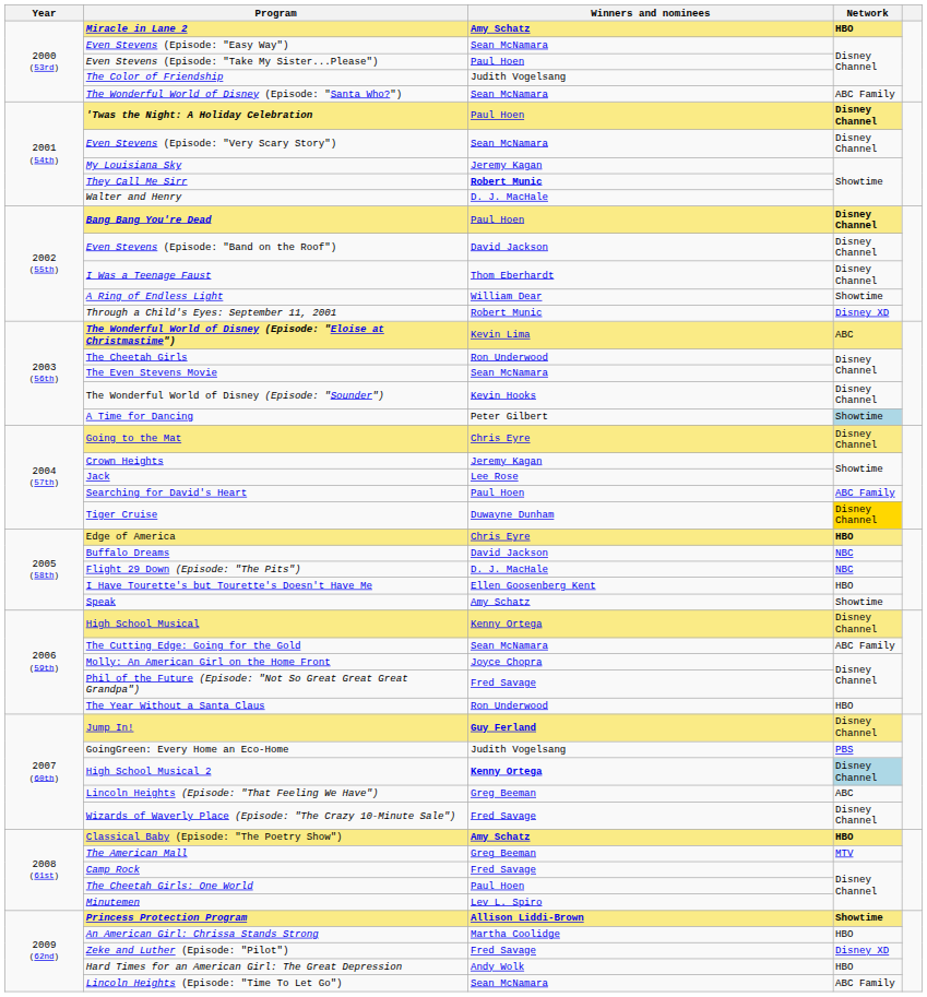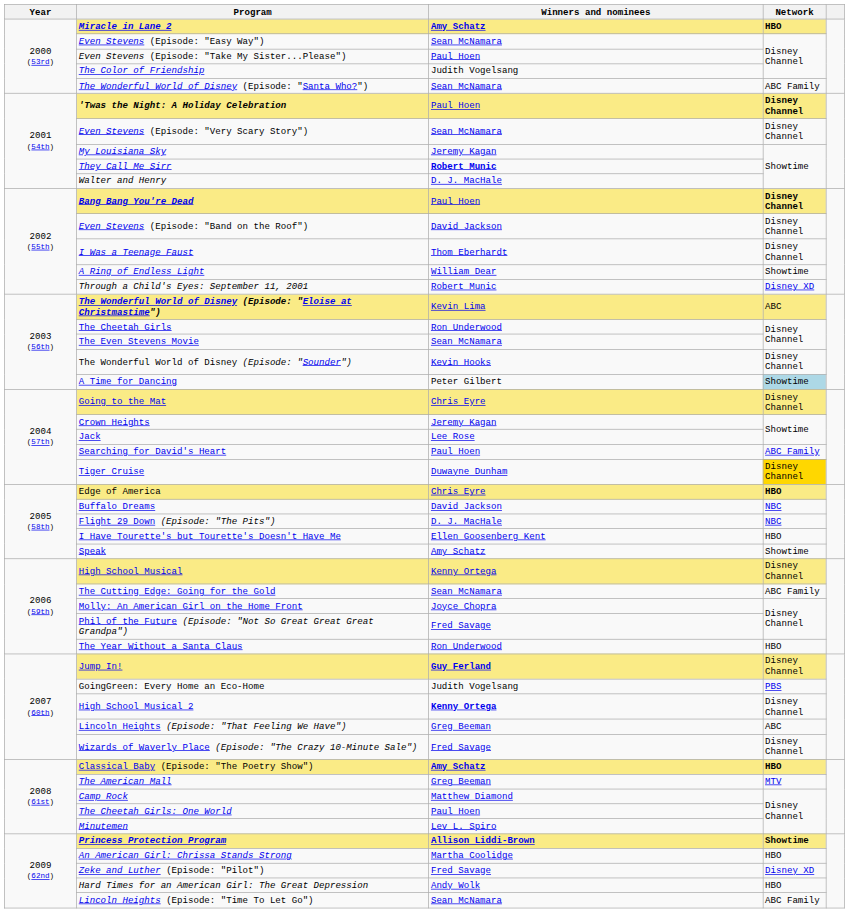 <table class="wikitable" width="95%" cellpadding="5">
 <tr>
 <th width="8%">Year</th>
 <th width="39%">Program</th>
 <th width="37%">Winners and nominees</th>
 <th width="7%">Network</th>
 <th width="2%"></th>
 </tr>
 <tr>
 <td rowspan="5" style="text-align:center;">2000<br><small>(<a href='#'>53rd</a>)</small></td>
 <td style="background:#FAEB86;"><strong><em><a href='#'>Miracle in Lane 2</a></em></strong></td>
 <td style="background:#FAEB86;"><strong><a href='#'>Amy Schatz</a></strong></td>
 <td style="background:#FAEB86;"><strong>HBO</strong></td>
 <td rowspan="5" style="text-align:center;"></td>
 </tr>
 <tr>
 <td><em><a href='#'>Even Stevens</a></em> (Episode: "Easy Way")</td>
 <td><a href='#'>Sean McNamara</a></td>
 <td rowspan=3>Disney Channel</td>
 </tr>
 <tr>
 <td><em>Even Stevens</em> (Episode: "Take My Sister...Please")</td>
 <td><a href='#'>Paul Hoen</a></td>
 </tr>
 <tr>
 <td><em><a href='#'>The Color of Friendship</a></em></td>
 <td>Judith Vogelsang</td>
 </tr>
 <tr>
 <td><em><a href='#'>The Wonderful World of Disney</a></em> (Episode: "<a href='#'>Santa Who?</a>")</td>
 <td><a href='#'>Sean McNamara</a></td>
 <td>ABC Family</td>
 </tr>
 <tr>
 <td rowspan="5" style="text-align:center;">2001<br><small>(<a href='#'>54th</a>)</small></td>
 <td style="background:#FAEB86;"><strong><em> 'Twas the Night: A Holiday Celebration</em></strong></td>
 <td style="background:#FAEB86;"></strong><a href='#'>Paul Hoen</a><strong></td>
 <td style="background:#FAEB86;"><strong>Disney Channel</strong></td>
 <td rowspan="5" style="text-align:center;"></td>
 </tr>
 <tr>
 <td><em><a href='#'>Even Stevens</a></em> (Episode: "Very Scary Story")</td>
 <td><a href='#'>Sean McNamara</a></td>
 <td>Disney Channel</td>
 </tr>
 <tr>
 <td><em><a href='#'>My Louisiana Sky</a></em></td>
 <td><a href='#'>Jeremy Kagan</a></td>
 <td rowspan=3>Showtime</td>
 </tr>
 <tr>
 <td><em><a href='#'>They Call Me Sirr</a></em></td>
 <td><strong><a href='#'>Robert Munic</a></strong></td>
 </tr>
 <tr>
 <td><em>Walter and Henry</em></td>
 <td><a href='#'>D. J. MacHale</a></td>
 </tr>
 <tr>
 <td rowspan="5" style="text-align:center;">2002<br><small>(<a href='#'>55th</a>)</small></td>
 <td style="background:#FAEB86;"><strong><em><a href='#'>Bang Bang You're Dead</a></em></strong></td>
 <td style="background:#FAEB86;"></strong><a href='#'>Paul Hoen</a><strong></td>
 <td style="background:#FAEB86;"><strong>Disney Channel</strong></td>
 <td rowspan="5" style="text-align:center;"></td>
 </tr>
 <tr>
 <td><em><a href='#'>Even Stevens</a></em> (Episode: "Band on the Roof")</td>
 <td><a href='#'>David Jackson</a></td>
 <td>Disney Channel</td>
 </tr>
 <tr>
 <td><em><a href='#'>I Was a Teenage Faust</a></em></td>
 <td><a href='#'>Thom Eberhardt</a></td>
 <td>Disney Channel</td>
 </tr>
 <tr>
 <td><em><a href='#'>A Ring of Endless Light</a></em></td>
 <td><a href='#'>William Dear</a></td>
 <td>Showtime</td>
 </tr>
 <tr>
 <td><em>Through a Child's Eyes: September 11, 2001</em></td>
 <td><a href='#'>Robert Munic</a></td>
 <td><a href='#'>Disney XD</a></td>
 </tr>
 <tr>
 <td rowspan="5" style="text-align:center;">2003<br><small>(<a href='#'>56th</a>)</small></td>
 <td style="background:#FAEB86;"><strong><em><a href='#'>The Wonderful World of Disney</a><em> (Episode: "<a href='#'>Eloise at Christmastime</a>")<strong></td>
 <td style="background:#FAEB86;"></strong><a href='#'>Kevin Lima</a><strong></td>
 <td style="background:#FAEB86;"></strong>ABC<strong></td>
 <td rowspan="5" style="text-align:center;"></td>
 </tr>
 <tr>
 <td></em><a href='#'>The Cheetah Girls</a><em></td>
 <td><a href='#'>Ron Underwood</a></td>
 <td rowspan=2>Disney Channel</td>
 </tr>
 <tr>
 <td></em><a href='#'>The Even Stevens Movie</a><em></td>
 <td><a href='#'>Sean McNamara</a></td>
 </tr>
 <tr>
 <td></em>The Wonderful World of Disney<em> (Episode: "<a href='#'>Sounder</a>")</td>
 <td><a href='#'>Kevin Hooks</a></td>
 <td>Disney Channel</td>
 </tr>
 <tr>
 <td></em><a href='#'>A Time for Dancing</a><em></td>
 <td>Peter Gilbert</td>
 <td style="background: lightblue;">Showtime</td>
 </tr>
 <tr>
 <td rowspan="5" style="text-align:center;">2004<br><small>(<a href='#'>57th</a>)</small></td>
 <td style="background:#FAEB86;"></em></strong><a href='#'>Going to the Mat</a><strong><em></td>
 <td style="background:#FAEB86;"></strong><a href='#'>Chris Eyre</a><strong></td>
 <td style="background:#FAEB86;"></strong>Disney Channel<strong></td>
 <td rowspan="5" style="text-align:center;"></td>
 </tr>
 <tr>
 <td></em><a href='#'>Crown Heights</a><em></td>
 <td><a href='#'>Jeremy Kagan</a></td>
 <td rowspan=2>Showtime</td>
 </tr>
 <tr>
 <td></em><a href='#'>Jack</a><em></td>
 <td><a href='#'>Lee Rose</a></td>
 </tr>
 <tr>
 <td></em><a href='#'>Searching for David's Heart</a><em></td>
 <td><a href='#'>Paul Hoen</a></td>
 <td><a href='#'>ABC Family</a></td>
 </tr>
 <tr>
 <td></em><a href='#'>Tiger Cruise</a><em></td>
 <td><a href='#'>Duwayne Dunham</a></td>
 <td style="background: gold;">Disney Channel</td>
 </tr>
 <tr>
 <td rowspan="5" style="text-align:center;">2005<br><small>(<a href='#'>58th</a>)</small></td>
 <td style="background:#FAEB86;"></em></strong>Edge of America<strong><em></td>
 <td style="background:#FAEB86;"></strong><a href='#'>Chris Eyre</a><strong></td>
 <td style="background:#FAEB86;"><strong>HBO</strong></td>
 <td rowspan="5" style="text-align:center;"></td>
 </tr>
 <tr>
 <td></em><a href='#'>Buffalo Dreams</a><em></td>
 <td><a href='#'>David Jackson</a></td>
 <td><a href='#'>NBC</a></td>
 </tr>
 <tr>
 <td></em><a href='#'>Flight 29 Down</a><em> (Episode: "The Pits")</td>
 <td><a href='#'>D. J. MacHale</a></td>
 <td><a href='#'>NBC</a></td>
 </tr>
 <tr>
 <td></em><a href='#'>I Have Tourette's but Tourette's Doesn't Have Me</a><em></td>
 <td><a href='#'>Ellen Goosenberg Kent</a></td>
 <td>HBO</td>
 </tr>
 <tr>
 <td></em><a href='#'>Speak</a><em></td>
 <td><a href='#'>Amy Schatz</a></td>
 <td>Showtime</td>
 </tr>
 <tr>
 <td rowspan="5" style="text-align:center;">2006<br><small>(<a href='#'>59th</a>)</small></td>
 <td style="background:#FAEB86;"></em></strong><a href='#'>High School Musical</a><strong><em></td>
 <td style="background:#FAEB86;"></strong><a href='#'>Kenny Ortega</a><strong></td>
 <td style="background:#FAEB86;"></strong>Disney Channel<strong></td>
 <td rowspan="5" style="text-align:center;"></td>
 </tr>
 <tr>
 <td></em><a href='#'>The Cutting Edge: Going for the Gold</a><em></td>
 <td><a href='#'>Sean McNamara</a></td>
 <td>ABC Family</td>
 </tr>
 <tr>
 <td></em><a href='#'>Molly: An American Girl on the Home Front</a><em></td>
 <td><a href='#'>Joyce Chopra</a></td>
 <td rowspan=2>Disney Channel</td>
 </tr>
 <tr>
 <td></em><a href='#'>Phil of the Future</a><em> (Episode: "Not So Great Great Great Grandpa")</td>
 <td><a href='#'>Fred Savage</a></td>
 </tr>
 <tr>
 <td></em><a href='#'>The Year Without a Santa Claus</a><em></td>
 <td><a href='#'>Ron Underwood</a></td>
 <td>HBO</td>
 </tr>
 <tr>
 <td rowspan="5" style="text-align:center;">2007<br><small>(<a href='#'>60th</a>)</small></td>
 <td style="background:#FAEB86;"></em></strong><a href='#'>Jump In!</a><strong><em></td>
 <td style="background:#FAEB86;"><strong><a href='#'>Guy Ferland</a></strong></td>
 <td style="background:#FAEB86;"></strong>Disney Channel<strong></td>
 <td rowspan="5" style="text-align:center;"></td>
 </tr>
 <tr>
 <td></em>GoingGreen: Every Home an Eco-Home<em></td>
 <td>Judith Vogelsang</td>
 <td><a href='#'>PBS</a></td>
 </tr>
 <tr>
 <td></em><a href='#'>High School Musical 2</a><em></td>
 <td><strong><a href='#'>Kenny Ortega</a></strong></td>
-<td style="background: lightblue;">Disney Channel</td>
+<td>Disney Channel</td>
 </tr>
 <tr>
 <td></em><a href='#'>Lincoln Heights</a><em> (Episode: "That Feeling We Have")</td>
 <td><a href='#'>Greg Beeman</a></td>
 <td>ABC</td>
 </tr>
 <tr>
 <td></em><a href='#'>Wizards of Waverly Place</a><em> (Episode: "The Crazy 10-Minute Sale")</td>
 <td><a href='#'>Fred Savage</a></td>
 <td>Disney Channel</td>
 </tr>
 <tr>
 <td rowspan="5" style="text-align:center;">2008<br><small>(<a href='#'>61st</a>)</small></td>
 <td style="background:#FAEB86;"></em></strong><a href='#'>Classical Baby</a></em> (Episode: "The Poetry Show")</strong></td>
 <td style="background:#FAEB86;"><strong><a href='#'>Amy Schatz</a></strong></td>
 <td style="background:#FAEB86;"><strong>HBO</strong></td>
 <td rowspan="5" style="text-align:center;"></td>
 </tr>
 <tr>
 <td><em><a href='#'>The American Mall</a></em></td>
 <td><a href='#'>Greg Beeman</a></td>
 <td><a href='#'>MTV</a></td>
 </tr>
 <tr>
 <td><em><a href='#'>Camp Rock</a></em></td>
-<td><a href='#'>Fred Savage</a></td>
+<td><a href='#'>Matthew Diamond</a></td>
 <td rowspan=3>Disney Channel</td>
 </tr>
 <tr>
 <td><em><a href='#'>The Cheetah Girls: One World</a></em></td>
 <td><a href='#'>Paul Hoen</a></td>
 </tr>
 <tr>
 <td><em><a href='#'>Minutemen</a></em></td>
 <td><a href='#'>Lev L. Spiro</a></td>
 </tr>
 <tr>
 <td rowspan="5" style="text-align:center;">2009<br><small>(<a href='#'>62nd</a>)</small></td>
 <td style="background:#FAEB86;"><strong><em><a href='#'>Princess Protection Program</a></em></strong></td>
 <td style="background:#FAEB86;"><strong><a href='#'>Allison Liddi-Brown</a></strong></td>
 <td style="background:#FAEB86;"><strong>Showtime</strong></td>
 <td rowspan="5" style="text-align:center;"></td>
 </tr>
 <tr>
 <td><em><a href='#'>An American Girl: Chrissa Stands Strong</a></em></td>
 <td><a href='#'>Martha Coolidge</a></td>
 <td>HBO</td>
 </tr>
 <tr>
 <td><em><a href='#'>Zeke and Luther</a></em> (Episode: "Pilot")</td>
 <td><a href='#'>Fred Savage</a></td>
 <td><a href='#'>Disney XD</a></td>
 </tr>
 <tr>
 <td><em>Hard Times for an American Girl: The Great Depression</em></td>
 <td><a href='#'>Andy Wolk</a></td>
 <td>HBO</td>
 </tr>
 <tr>
 <td><em><a href='#'>Lincoln Heights</a></em> (Episode: "Time To Let Go")</td>
 <td><a href='#'>Sean McNamara</a></td>
 <td>ABC Family</td>
 </tr>
 </table>
